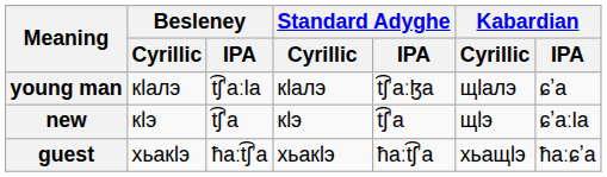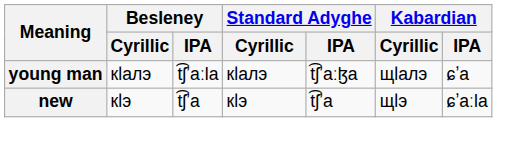 <table class="wikitable">
 <tr>
 <th rowspan=2>Meaning</th>
 <th colspan=2>Besleney</th>
 <th colspan=2><a href='#'>Standard Adyghe</a></th>
 <th colspan=2><a href='#'>Kabardian</a></th>
 </tr>
 <tr>
 <th>Cyrillic</th>
 <th>IPA</th>
 <th>Cyrillic</th>
 <th>IPA</th>
 <th>Cyrillic</th>
 <th>IPA</th>
 </tr>
 <tr>
 <th>young man</th>
 <td>кӏалэ</td>
 <td>t͡ʃʼaːla</td>
 <td>кӏалэ</td>
 <td>t͡ʃʼaːɮa</td>
 <td>щӏалэ</td>
 <td>ɕʼa</td>
 </tr>
 <tr>
 <th>new</th>
 <td>кӏэ</td>
 <td>t͡ʃʼa</td>
 <td>кӏэ</td>
 <td>t͡ʃʼa</td>
 <td>щӏэ</td>
 <td>ɕʼaːla</td>
 </tr>
-<tr>
-<th>guest</th>
-<td>хьакӏэ</td>
-<td>ħaːt͡ʃʼa</td>
-<td>хьакӏэ</td>
-<td>ħaːt͡ʃʼa</td>
-<td>хьащӏэ</td>
-<td>ħaːɕʼa</td>
-</tr>
 </table>
